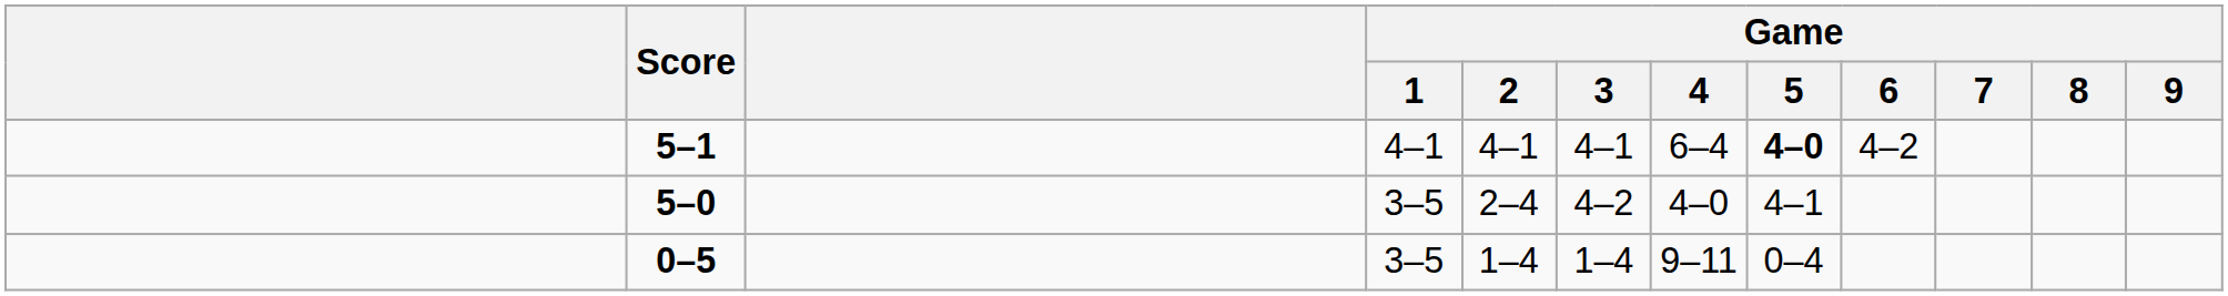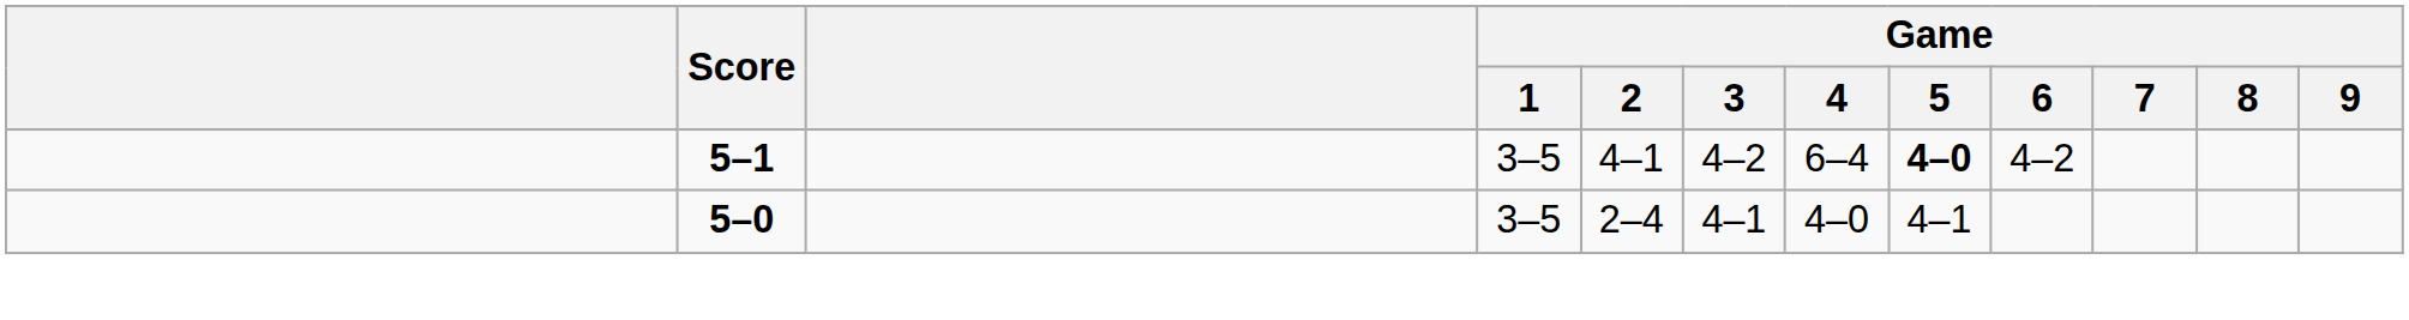 <table class="wikitable" style="text-align: center;">
 <tr>
 <th rowspan=2 align="right" width="270"></th>
 <th rowspan=2 width="45">Score</th>
 <th rowspan=2 align="left" width="270"></th>
 <th colspan=9>Game</th>
 </tr>
 <tr>
 <th width="35">1</th>
 <th width="35">2</th>
 <th width="35">3</th>
 <th width="35">4</th>
 <th width="35">5</th>
 <th width="35">6</th>
 <th width="35">7</th>
 <th width="35">8</th>
 <th width="35">9</th>
 </tr>
 <tr>
 <td align=left><strong><br></strong></td>
 <td align=center><strong>5–1</strong></td>
 <td align=left><br></td>
+<td>3–5</td>
 <td>4–1</td>
-<td>4–1</td>
-<td>4–1</td>
+<td>4–2</td>
 <td>6–4</td>
 <td><strong>4–0</strong></td>
 <td>4–2</td>
 <td></td>
 <td></td>
 <td></td>
 </tr>
 <tr>
 <td align=left><strong><br></strong></td>
 <td align=center><strong>5–0</strong></td>
 <td align=left><br></td>
 <td>3–5</td>
 <td>2–4</td>
-<td>4–2</td>
+<td>4–1</td>
 <td>4–0</td>
 <td>4–1</td>
 <td></td>
 <td></td>
 <td></td>
 <td></td>
 </tr>
-<tr>
-<td align=left><br></td>
-<td align=center><strong>0–5</strong></td>
-<td align=left><strong><br></strong></td>
-<td>3–5</td>
-<td>1–4</td>
-<td>1–4</td>
-<td>9–11</td>
-<td>0–4</td>
-<td></td>
-<td></td>
-<td></td>
-<td></td>
-</tr>
 </table>
